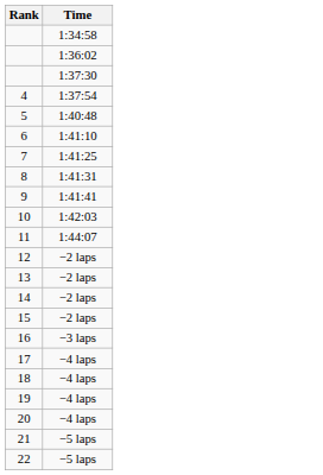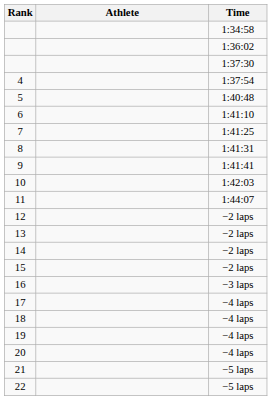 <table class=wikitable style="text-align:center">
 <tr>
 <th width=40>Rank</th>
+<th width=250>Athlete</th>
 <th width=80>Time</th>
 </tr>
 <tr>
 <td></td>
+<td align=left></td>
 <td>1:34:58</td>
 </tr>
 <tr>
 <td></td>
+<td align=left></td>
 <td>1:36:02</td>
 </tr>
 <tr>
 <td></td>
+<td align=left></td>
 <td>1:37:30</td>
 </tr>
 <tr>
 <td>4</td>
+<td align=left></td>
 <td>1:37:54</td>
 </tr>
 <tr>
 <td>5</td>
+<td align=left></td>
 <td>1:40:48</td>
 </tr>
 <tr>
 <td>6</td>
+<td align=left></td>
 <td>1:41:10</td>
 </tr>
 <tr>
 <td>7</td>
+<td align=left></td>
 <td>1:41:25</td>
 </tr>
 <tr>
 <td>8</td>
+<td align=left></td>
 <td>1:41:31</td>
 </tr>
 <tr>
 <td>9</td>
+<td align=left></td>
 <td>1:41:41</td>
 </tr>
 <tr>
 <td>10</td>
+<td align=left></td>
 <td>1:42:03</td>
 </tr>
 <tr>
 <td>11</td>
+<td align=left></td>
 <td>1:44:07</td>
 </tr>
 <tr>
 <td>12</td>
+<td align=left></td>
 <td>−2 laps</td>
 </tr>
 <tr>
 <td>13</td>
+<td align=left></td>
 <td>−2 laps</td>
 </tr>
 <tr>
 <td>14</td>
+<td align=left></td>
 <td>−2 laps</td>
 </tr>
 <tr>
 <td>15</td>
+<td align=left></td>
 <td>−2 laps</td>
 </tr>
 <tr>
 <td>16</td>
+<td align=left></td>
 <td>−3 laps</td>
 </tr>
 <tr>
 <td>17</td>
+<td align=left></td>
 <td>−4 laps</td>
 </tr>
 <tr>
 <td>18</td>
+<td align=left></td>
 <td>−4 laps</td>
 </tr>
 <tr>
 <td>19</td>
+<td align=left></td>
 <td>−4 laps</td>
 </tr>
 <tr>
 <td>20</td>
+<td align=left></td>
 <td>−4 laps</td>
 </tr>
 <tr>
 <td>21</td>
+<td align=left></td>
 <td>−5 laps</td>
 </tr>
 <tr>
 <td>22</td>
+<td align=left></td>
 <td>−5 laps</td>
 </tr>
 </table>
